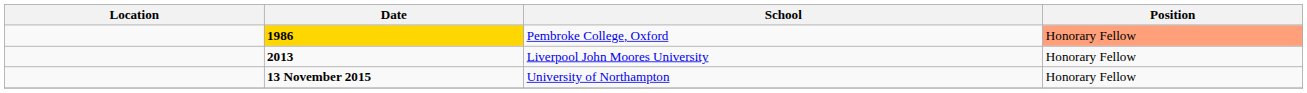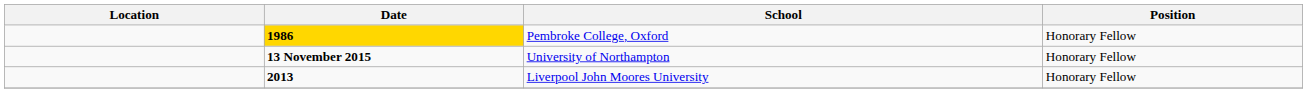 <table class="wikitable" style="width:100%;">
 <tr>
 <th style="width:20%;">Location</th>
 <th style="width:20%;">Date</th>
 <th style="width:40%;">School</th>
 <th style="width:20%;">Position</th>
 </tr>
 <tr>
 <td></td>
 <td style="background: gold;"><strong>1986</strong></td>
 <td><a href='#'>Pembroke College, Oxford</a></td>
-<td style="background: lightsalmon;">Honorary Fellow</td>
-</tr>
-<tr>
-<td></td>
-<td><strong>2013</strong></td>
-<td><a href='#'>Liverpool John Moores University</a></td>
 <td>Honorary Fellow</td>
 </tr>
 <tr>
 <td></td>
 <td><strong>13 November 2015</strong></td>
 <td><a href='#'>University of Northampton</a></td>
 <td>Honorary Fellow</td>
 </tr>
 <tr>
+<td></td>
+<td><strong>2013</strong></td>
+<td><a href='#'>Liverpool John Moores University</a></td>
+<td>Honorary Fellow</td>
+</tr>
+<tr>
 </tr>
 </table>
